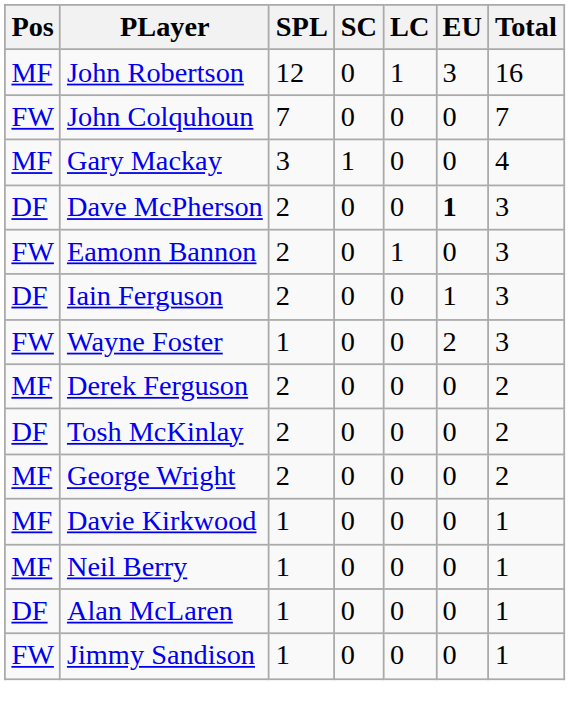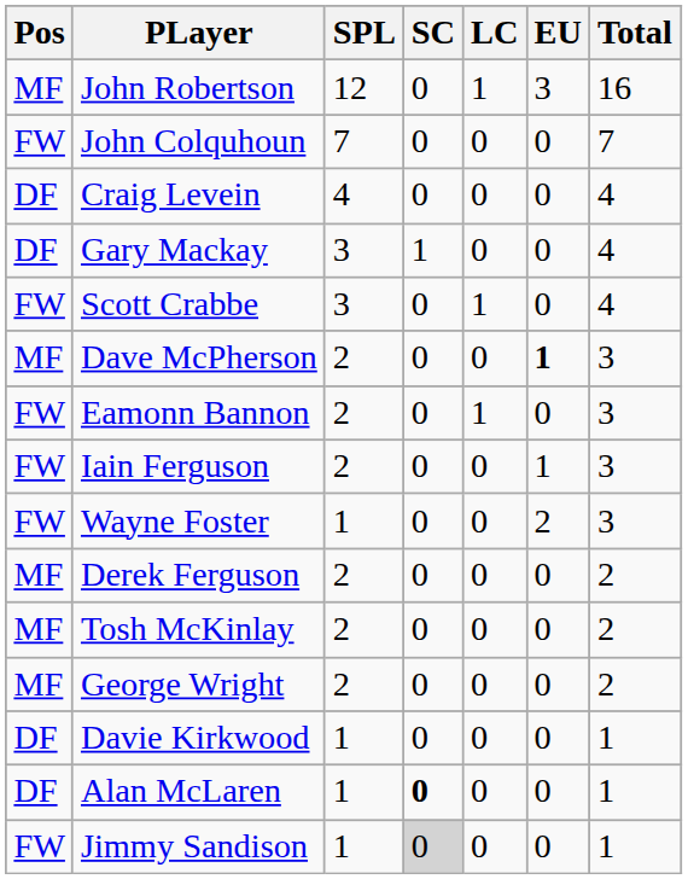 <table class="wikitable">
 <tr>
 <th>Pos</th>
 <th>PLayer</th>
 <th>SPL</th>
 <th>SC</th>
 <th>LC</th>
 <th>EU</th>
 <th>Total</th>
 </tr>
 <tr>
 <td><a href='#'>MF</a></td>
 <td> <a href='#'>John Robertson</a></td>
 <td>12</td>
 <td>0</td>
 <td>1</td>
 <td>3</td>
 <td>16</td>
 </tr>
 <tr>
 <td><a href='#'>FW</a></td>
 <td> <a href='#'>John Colquhoun</a></td>
 <td>7</td>
 <td>0</td>
 <td>0</td>
 <td>0</td>
 <td>7</td>
 </tr>
 <tr>
-<td><a href='#'>MF</a></td>
+<td><a href='#'>DF</a></td>
+<td> <a href='#'>Craig Levein</a></td>
+<td>4</td>
+<td>0</td>
+<td>0</td>
+<td>0</td>
+<td>4</td>
+</tr>
+<tr>
+<td><a href='#'>DF</a></td>
 <td> <a href='#'>Gary Mackay</a></td>
 <td>3</td>
 <td>1</td>
 <td>0</td>
 <td>0</td>
 <td>4</td>
 </tr>
 <tr>
-<td><a href='#'>DF</a></td>
+<td><a href='#'>FW</a></td>
+<td> <a href='#'>Scott Crabbe</a></td>
+<td>3</td>
+<td>0</td>
+<td>1</td>
+<td>0</td>
+<td>4</td>
+</tr>
+<tr>
+<td><a href='#'>MF</a></td>
 <td> <a href='#'>Dave McPherson</a></td>
 <td>2</td>
 <td>0</td>
 <td>0</td>
 <td><strong>1</strong></td>
 <td>3</td>
 </tr>
 <tr>
 <td><a href='#'>FW</a></td>
 <td> <a href='#'>Eamonn Bannon</a></td>
 <td>2</td>
 <td>0</td>
 <td>1</td>
 <td>0</td>
 <td>3</td>
 </tr>
 <tr>
-<td><a href='#'>DF</a></td>
+<td><a href='#'>FW</a></td>
 <td> <a href='#'>Iain Ferguson</a></td>
 <td>2</td>
 <td>0</td>
 <td>0</td>
 <td>1</td>
 <td>3</td>
 </tr>
 <tr>
 <td><a href='#'>FW</a></td>
 <td> <a href='#'>Wayne Foster</a></td>
 <td>1</td>
 <td>0</td>
 <td>0</td>
 <td>2</td>
 <td>3</td>
 </tr>
 <tr>
 <td><a href='#'>MF</a></td>
 <td> <a href='#'>Derek Ferguson</a></td>
 <td>2</td>
 <td>0</td>
 <td>0</td>
 <td>0</td>
 <td>2</td>
 </tr>
 <tr>
-<td><a href='#'>DF</a></td>
+<td><a href='#'>MF</a></td>
 <td> <a href='#'>Tosh McKinlay</a></td>
 <td>2</td>
 <td>0</td>
 <td>0</td>
 <td>0</td>
 <td>2</td>
 </tr>
 <tr>
 <td><a href='#'>MF</a></td>
 <td> <a href='#'>George Wright</a></td>
 <td>2</td>
 <td>0</td>
 <td>0</td>
 <td>0</td>
 <td>2</td>
 </tr>
 <tr>
-<td><a href='#'>MF</a></td>
+<td><a href='#'>DF</a></td>
 <td> <a href='#'>Davie Kirkwood</a></td>
-<td>1</td>
-<td>0</td>
-<td>0</td>
-<td>0</td>
-<td>1</td>
-</tr>
-<tr>
-<td><a href='#'>MF</a></td>
-<td> <a href='#'>Neil Berry</a></td>
 <td>1</td>
 <td>0</td>
 <td>0</td>
 <td>0</td>
 <td>1</td>
 </tr>
 <tr>
 <td><a href='#'>DF</a></td>
 <td> <a href='#'>Alan McLaren</a></td>
 <td>1</td>
-<td>0</td>
+<td><strong>0</strong></td>
 <td>0</td>
 <td>0</td>
 <td>1</td>
 </tr>
 <tr>
 <td><a href='#'>FW</a></td>
 <td> <a href='#'>Jimmy Sandison</a></td>
 <td>1</td>
-<td>0</td>
+<td style="background: lightgrey;">0</td>
 <td>0</td>
 <td>0</td>
 <td>1</td>
 </tr>
 </table>
